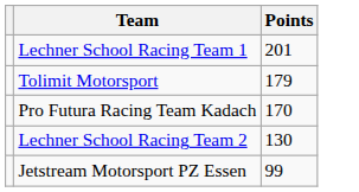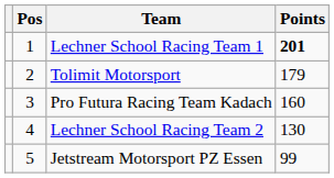 <table class="wikitable" style="font-size:85%;">
 <tr>
 <th></th>
+<th>Pos</th>
 <th>Team</th>
 <th>Points</th>
 </tr>
 <tr>
 <td align=left></td>
+<td align=center>1</td>
 <td> <a href='#'>Lechner School Racing Team 1</a></td>
-<td>201</td>
+<td><strong>201</strong></td>
 </tr>
 <tr>
 <td align=left></td>
+<td align=center>2</td>
 <td> <a href='#'>Tolimit Motorsport</a></td>
 <td>179</td>
 </tr>
 <tr>
 <td align=left></td>
+<td align=center>3</td>
 <td> Pro Futura Racing Team Kadach</td>
-<td>170</td>
+<td>160</td>
 </tr>
 <tr>
 <td align=left></td>
+<td align=center>4</td>
 <td> <a href='#'>Lechner School Racing Team 2</a></td>
 <td>130</td>
 </tr>
 <tr>
 <td align=left></td>
+<td align=center>5</td>
 <td> Jetstream Motorsport PZ Essen</td>
 <td>99</td>
 </tr>
 </table>
